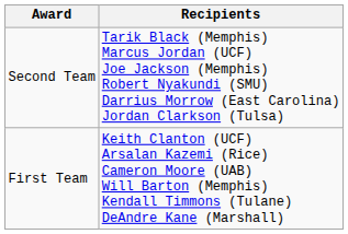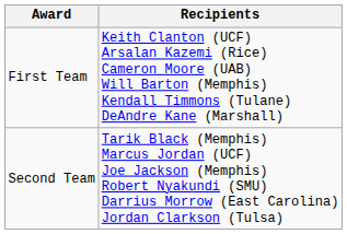 <table class="wikitable" style="white-space:nowrap; font-size:90%;">
 <tr>
 <th>Award</th>
 <th>Recipients</th>
 </tr>
 <tr>
+<td>First Team</td>
+<td><a href='#'>Keith Clanton</a> (UCF)<br><a href='#'>Arsalan Kazemi</a> (Rice)<br><a href='#'>Cameron Moore</a> (UAB)<br><a href='#'>Will Barton</a> (Memphis)<br><a href='#'>Kendall Timmons</a> (Tulane)<br><a href='#'>DeAndre Kane</a> (Marshall)</td>
+</tr>
+<tr>
 <td>Second Team</td>
 <td><a href='#'>Tarik Black</a> (Memphis)<br><a href='#'>Marcus Jordan</a> (UCF)<br><a href='#'>Joe Jackson</a> (Memphis)<br><a href='#'>Robert Nyakundi</a> (SMU)<br><a href='#'>Darrius Morrow</a> (East Carolina)<br><a href='#'>Jordan Clarkson</a> (Tulsa)</td>
 </tr>
-<tr>
-<td>First Team</td>
-<td><a href='#'>Keith Clanton</a> (UCF)<br><a href='#'>Arsalan Kazemi</a> (Rice)<br><a href='#'>Cameron Moore</a> (UAB)<br><a href='#'>Will Barton</a> (Memphis)<br><a href='#'>Kendall Timmons</a> (Tulane)<br><a href='#'>DeAndre Kane</a> (Marshall)</td>
-</tr>
 </table>
